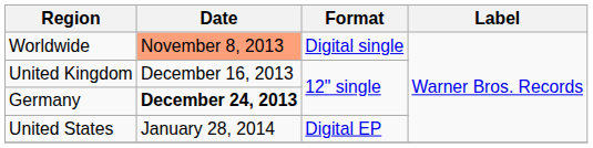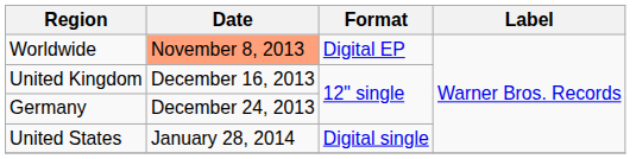 <table class="wikitable plainrowheaders">
 <tr>
 <th scope="col">Region</th>
 <th scope="col">Date</th>
 <th scope="col">Format</th>
 <th scope="col">Label</th>
 </tr>
 <tr>
 <td>Worldwide</td>
 <td style="background: lightsalmon;">November 8, 2013</td>
-<td><a href='#'>Digital single</a></td>
+<td><a href='#'>Digital EP</a></td>
 <td rowspan="4"><a href='#'>Warner Bros. Records</a></td>
 </tr>
 <tr>
 <td>United Kingdom</td>
 <td>December 16, 2013</td>
 <td rowspan="2"><a href='#'>12" single</a></td>
 </tr>
 <tr>
 <td>Germany</td>
-<td><strong>December 24, 2013</strong></td>
+<td>December 24, 2013</td>
 </tr>
 <tr>
 <td>United States</td>
 <td>January 28, 2014</td>
-<td><a href='#'>Digital EP</a></td>
+<td><a href='#'>Digital single</a></td>
 </tr>
 <tr>
 </tr>
 </table>
